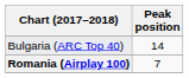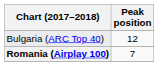 <table class="wikitable sortable plainrowheaders" style="text-align:center">
 <tr>
 <th scope="col">Chart (2017–2018)</th>
 <th scope="col">Peak<br> position</th>
 </tr>
 <tr>
 </tr>
 <tr>
 <td bgcolor="#EAECF0" align="left">Bulgaria (<a href='#'>ARC Top 40</a>)</td>
-<td>14</td>
+<td>12</td>
 </tr>
 <tr>
 </tr>
 <tr>
 <th scope="row">Romania (<a href='#'>Airplay 100</a>)</th>
 <td>7</td>
 </tr>
 <tr>
 </tr>
 </table>
